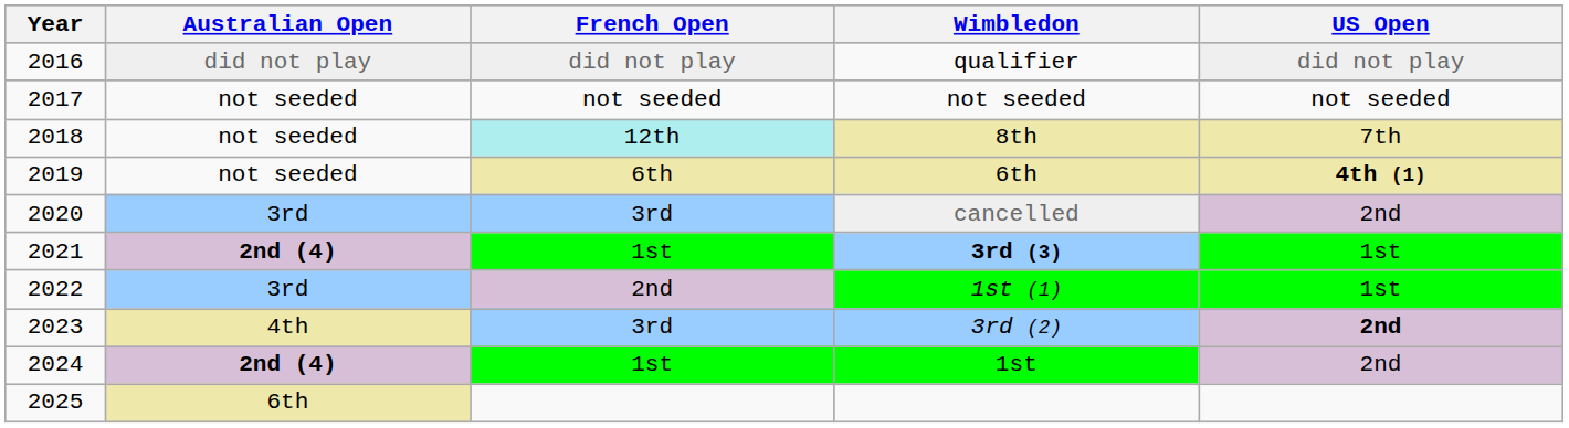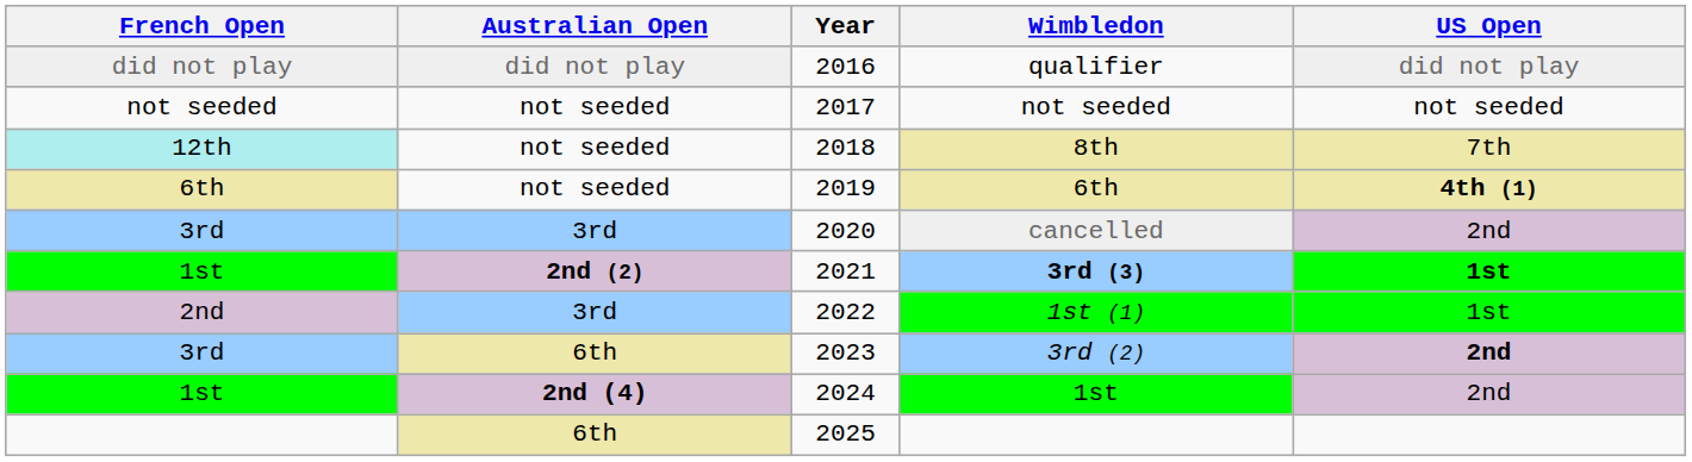 <table class=wikitable style=text-align:center>
 <tr>
+<th width=200><a href='#'>French Open</a></th>
+<th width=200><a href='#'>Australian Open</a></th>
 <th width=50>Year</th>
-<th width=200><a href='#'>Australian Open</a></th>
-<th width=200><a href='#'>French Open</a></th>
 <th width=200><a href='#'>Wimbledon</a></th>
 <th width=200><a href='#'>US Open</a></th>
 </tr>
 <tr>
-<td>2016</td>
 <td bgcolor=efefef style=color:#696969>did not play</td>
 <td bgcolor=efefef style=color:#696969>did not play</td>
+<td>2016</td>
 <td>qualifier</td>
 <td bgcolor=efefef style=color:#696969>did not play</td>
 </tr>
 <tr>
-<td>2017</td>
 <td>not seeded</td>
 <td>not seeded</td>
+<td>2017</td>
 <td>not seeded</td>
 <td>not seeded</td>
 </tr>
 <tr>
+<td bgcolor=#afeeee>12th</td>
+<td>not seeded</td>
 <td>2018</td>
-<td>not seeded</td>
-<td bgcolor=#afeeee>12th</td>
 <td bgcolor=eee8aa>8th</td>
 <td bgcolor=eee8aa>7th</td>
 </tr>
 <tr>
+<td bgcolor=eee8aa>6th</td>
+<td>not seeded</td>
 <td>2019</td>
-<td>not seeded</td>
-<td bgcolor=eee8aa>6th</td>
 <td bgcolor=eee8aa>6th</td>
 <td bgcolor=eee8aa><strong>4th <small>(1)</small></strong></td>
 </tr>
 <tr>
-<td>2020</td>
 <td bgcolor=#9cf>3rd</td>
 <td bgcolor=#9cf>3rd</td>
+<td>2020</td>
 <td bgcolor=efefef style=color:#696969>cancelled</td>
 <td bgcolor=thistle>2nd</td>
 </tr>
 <tr>
+<td bgcolor=lime>1st</td>
+<td bgcolor=thistle><strong>2nd <small>(2)</small></strong></td>
 <td>2021</td>
-<td bgcolor=thistle><strong>2nd (4)</strong></td>
-<td bgcolor=lime>1st</td>
 <td bgcolor=#9cf><strong>3rd <small>(3)</small></strong></td>
-<td bgcolor=lime>1st</td>
+<td bgcolor=lime><strong>1st</strong></td>
 </tr>
 <tr>
+<td bgcolor=thistle>2nd</td>
+<td bgcolor=#9cf>3rd</td>
 <td>2022</td>
-<td bgcolor=#9cf>3rd</td>
-<td bgcolor=thistle>2nd</td>
 <td bgcolor=lime><em>1st <small>(1)</small></em></td>
 <td bgcolor=lime>1st</td>
 </tr>
 <tr>
+<td bgcolor=#9cf>3rd</td>
+<td bgcolor=eee8aa>6th</td>
 <td>2023</td>
-<td bgcolor=eee8aa>4th</td>
-<td bgcolor=#9cf>3rd</td>
 <td bgcolor=#9cf><em>3rd <small>(2)</small></em></td>
 <td bgcolor=thistle><strong>2nd</strong></td>
 </tr>
 <tr>
+<td bgcolor=lime>1st</td>
+<td bgcolor=thistle><strong>2nd (4)</strong></td>
 <td>2024</td>
-<td bgcolor=thistle><strong>2nd (4)</strong></td>
-<td bgcolor=lime>1st</td>
 <td bgcolor=lime>1st</td>
 <td bgcolor=thistle>2nd</td>
 </tr>
 <tr>
+<td></td>
+<td bgcolor=eee8aa>6th</td>
 <td>2025</td>
-<td bgcolor=eee8aa>6th</td>
-<td></td>
 <td></td>
 <td></td>
 </tr>
 </table>
